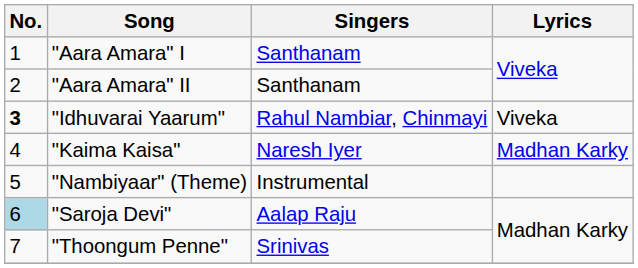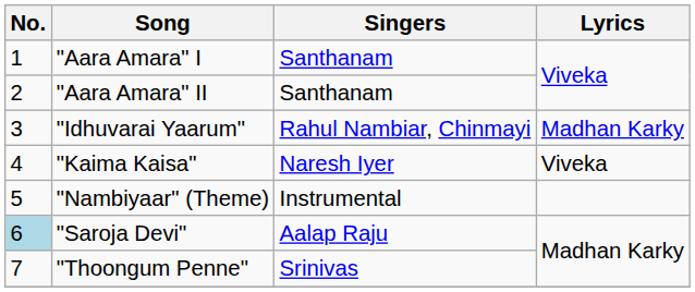 <table class="wikitable" style="font-size:95%;">
 <tr>
 <th>No.</th>
 <th>Song</th>
 <th>Singers</th>
 <th>Lyrics</th>
 </tr>
 <tr>
 <td>1</td>
 <td>"Aara Amara" I</td>
 <td><a href='#'>Santhanam</a></td>
 <td rowspan=2><a href='#'>Viveka</a></td>
 </tr>
 <tr>
 <td>2</td>
 <td>"Aara Amara" II</td>
 <td>Santhanam</td>
 </tr>
 <tr>
-<td><strong>3</strong></td>
+<td>3</td>
 <td>"Idhuvarai Yaarum"</td>
 <td><a href='#'>Rahul Nambiar</a>, <a href='#'>Chinmayi</a></td>
-<td>Viveka</td>
+<td><a href='#'>Madhan Karky</a></td>
 </tr>
 <tr>
 <td>4</td>
 <td>"Kaima Kaisa"</td>
 <td><a href='#'>Naresh Iyer</a></td>
-<td><a href='#'>Madhan Karky</a></td>
+<td>Viveka</td>
 </tr>
 <tr>
 <td>5</td>
 <td>"Nambiyaar" (Theme)</td>
 <td>Instrumental</td>
 <td></td>
 </tr>
 <tr>
 <td style="background: lightblue;">6</td>
 <td>"Saroja Devi"</td>
 <td><a href='#'>Aalap Raju</a></td>
 <td rowspan=2>Madhan Karky</td>
 </tr>
 <tr>
 <td>7</td>
 <td>"Thoongum Penne"</td>
 <td><a href='#'>Srinivas</a></td>
 </tr>
 <tr>
 </tr>
 </table>
